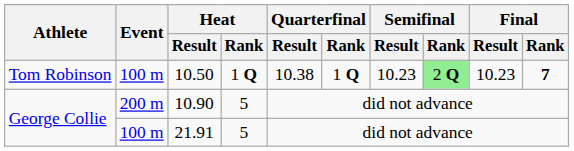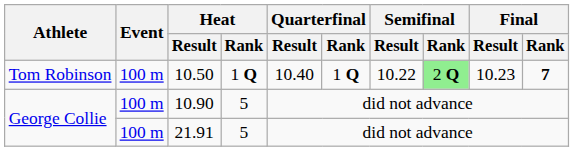 <table class="wikitable" style="font-size:90%">
 <tr>
 <th rowspan="2">Athlete</th>
 <th rowspan="2">Event</th>
 <th colspan="2">Heat</th>
 <th colspan="2">Quarterfinal</th>
 <th colspan="2">Semifinal</th>
 <th colspan="2">Final</th>
 </tr>
 <tr style="font-size:95%">
 <th>Result</th>
 <th>Rank</th>
 <th>Result</th>
 <th>Rank</th>
 <th>Result</th>
 <th>Rank</th>
 <th>Result</th>
 <th>Rank</th>
 </tr>
 <tr align=center>
 <td align=left><a href='#'>Tom Robinson</a></td>
 <td align=left><a href='#'>100 m</a></td>
 <td>10.50</td>
 <td>1 <strong>Q</strong></td>
-<td>10.38</td>
+<td>10.40</td>
 <td>1 <strong>Q</strong></td>
-<td>10.23</td>
+<td>10.22</td>
 <td style="background: lightgreen;">2 <strong>Q</strong></td>
 <td>10.23</td>
 <td><strong>7</strong></td>
 </tr>
 <tr align=center>
 <td align=left rowspan=2><a href='#'>George Collie</a></td>
-<td align=left><a href='#'>200 m</a></td>
+<td align=left><a href='#'>100 m</a></td>
 <td>10.90</td>
 <td>5</td>
 <td colspan=6>did not advance</td>
 </tr>
 <tr align=center>
 <td align=left><a href='#'>100 m</a></td>
 <td>21.91</td>
 <td>5</td>
 <td colspan=6>did not advance</td>
 </tr>
 </table>
